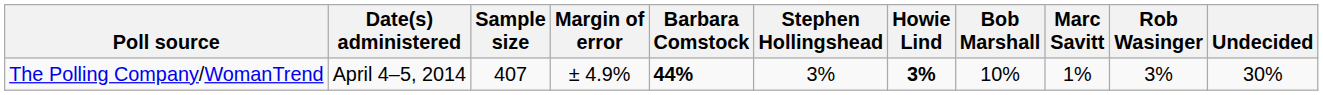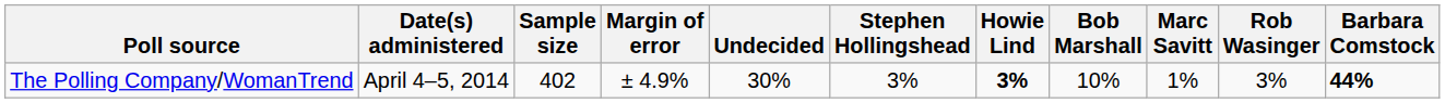 <table class="wikitable">
 <tr valign= bottom>
 <th>Poll source</th>
 <th>Date(s)<br>administered</th>
 <th>Sample<br>size</th>
 <th>Margin of<br>error</th>
-<th style="width:45px;">Barbara<br>Comstock</th>
+<th>Undecided</th>
 <th style="width:45px;">Stephen<br>Hollingshead</th>
 <th style="width:45px;">Howie<br>Lind</th>
 <th style="width:45px;">Bob<br>Marshall</th>
 <th style="width:45px;">Marc<br>Savitt</th>
 <th style="width:45px;">Rob<br>Wasinger</th>
-<th>Undecided</th>
+<th style="width:45px;">Barbara<br>Comstock</th>
 </tr>
 <tr>
 <td><a href='#'>The Polling Company</a>/<a href='#'>WomanTrend</a></td>
 <td align=center>April 4–5, 2014</td>
-<td align=center>407</td>
+<td align=center>402</td>
 <td align=center>± 4.9%</td>
-<td><strong>44%</strong></td>
+<td align=center>30%</td>
 <td align=center>3%</td>
 <td align=center><strong>3%</strong></td>
 <td align=center>10%</td>
 <td align=center>1%</td>
 <td align=center>3%</td>
-<td align=center>30%</td>
+<td><strong>44%</strong></td>
 </tr>
 </table>
